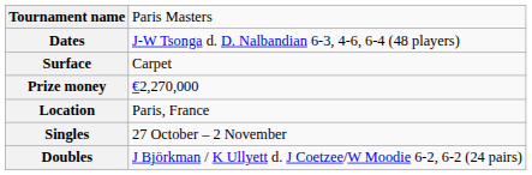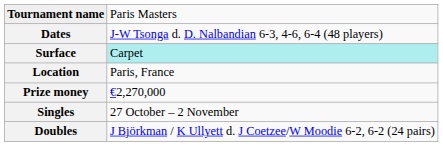 <table class="wikitable">
 <tr>
 <td bgcolor="#EFEFEF"><strong>Tournament name</strong></td>
 <td>Paris Masters</td>
 </tr>
 <tr>
 <th>Dates</th>
 <td><a href='#'>J-W Tsonga</a> d. <a href='#'>D. Nalbandian</a> 6-3, 4-6, 6-4 (48 players)</td>
 </tr>
 <tr>
 <th>Surface</th>
-<td>Carpet</td>
+<td style="background: paleturquoise;">Carpet</td>
+</tr>
+<tr>
+<th>Location</th>
+<td>Paris, France</td>
 </tr>
 <tr>
 <th>Prize money</th>
 <td><a href='#'>€</a>2,270,000</td>
-</tr>
-<tr>
-<th>Location</th>
-<td>Paris, France</td>
 </tr>
 <tr>
 <th>Singles</th>
 <td>27 October – 2 November</td>
 </tr>
 <tr>
 <th>Doubles</th>
 <td><a href='#'>J Björkman</a> / <a href='#'>K Ullyett</a> d. <a href='#'>J Coetzee</a>/<a href='#'>W Moodie</a> 6-2, 6-2 (24 pairs)</td>
 </tr>
 </table>
